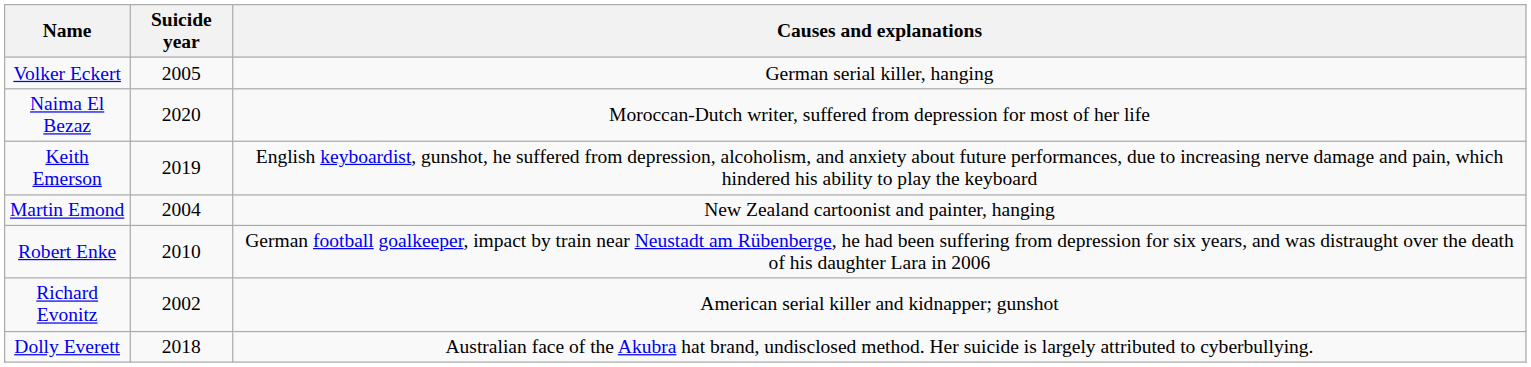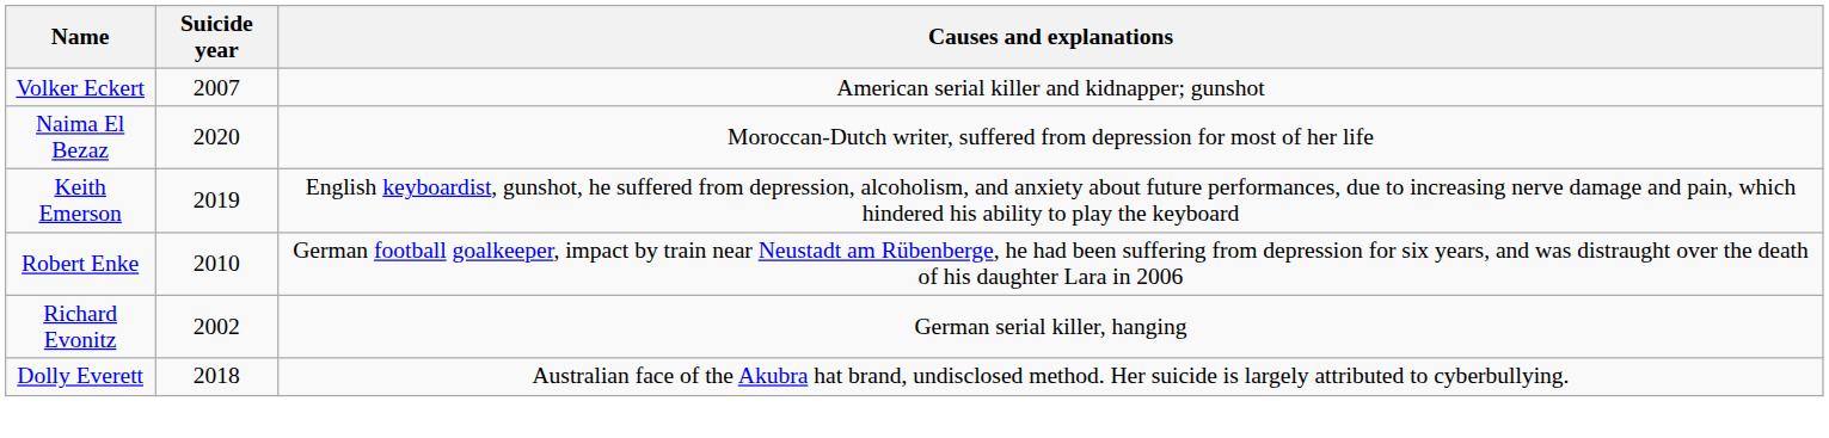 <table class="wikitable sortable" style="text-align: center;">
 <tr>
 <th>Name</th>
 <th>Suicide year</th>
 <th>Causes and explanations</th>
 </tr>
 <tr>
 <td><a href='#'>Volker Eckert</a></td>
-<td>2005</td>
-<td>German serial killer, hanging</td>
+<td>2007</td>
+<td>American serial killer and kidnapper; gunshot</td>
 </tr>
 <tr>
 <td><a href='#'>Naima El Bezaz</a></td>
 <td>2020</td>
 <td>Moroccan-Dutch writer, suffered from depression for most of her life</td>
 </tr>
 <tr>
 <td><a href='#'>Keith Emerson</a></td>
 <td>2019</td>
 <td>English <a href='#'>keyboardist</a>, gunshot, he suffered from depression, alcoholism, and anxiety about future performances, due to increasing nerve damage and pain, which hindered his ability to play the keyboard</td>
 </tr>
 <tr>
-<td><a href='#'>Martin Emond</a></td>
-<td>2004</td>
-<td>New Zealand cartoonist and painter, hanging</td>
-</tr>
-<tr>
 <td><a href='#'>Robert Enke</a></td>
 <td>2010</td>
 <td>German <a href='#'>football</a> <a href='#'>goalkeeper</a>, impact by train near <a href='#'>Neustadt am Rübenberge</a>, he had been suffering from depression for six years, and was distraught over the death of his daughter Lara in 2006</td>
 </tr>
 <tr>
 <td><a href='#'>Richard Evonitz</a></td>
 <td>2002</td>
-<td>American serial killer and kidnapper; gunshot</td>
+<td>German serial killer, hanging</td>
 </tr>
 <tr>
 <td><a href='#'>Dolly Everett</a></td>
 <td>2018</td>
 <td>Australian face of the <a href='#'>Akubra</a> hat brand, undisclosed method. Her suicide is largely attributed to cyberbullying.</td>
 </tr>
 </table>
